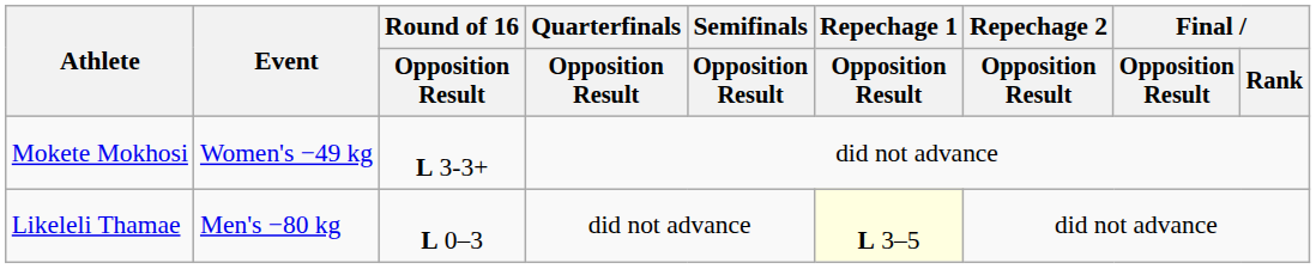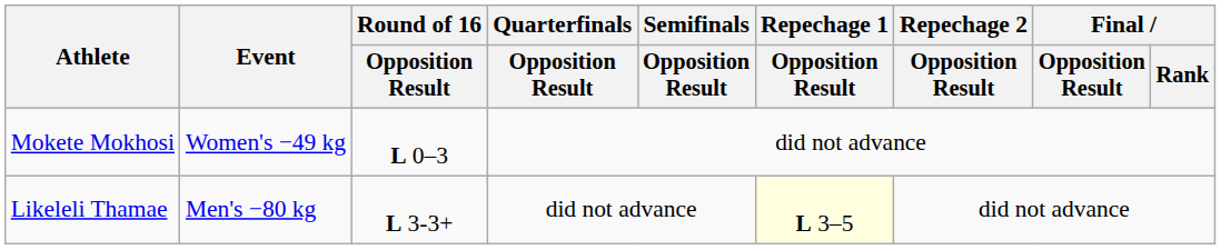 <table class="wikitable" style="font-size:90%;">
 <tr>
 <th rowspan=2>Athlete</th>
 <th rowspan=2>Event</th>
 <th>Round of 16</th>
 <th>Quarterfinals</th>
 <th>Semifinals</th>
 <th>Repechage 1</th>
 <th>Repechage 2</th>
 <th colspan=2>Final / </th>
 </tr>
 <tr style="font-size:95%">
 <th>Opposition<br>Result</th>
 <th>Opposition<br>Result</th>
 <th>Opposition<br>Result</th>
 <th>Opposition<br>Result</th>
 <th>Opposition<br>Result</th>
 <th>Opposition<br>Result</th>
 <th>Rank</th>
 </tr>
 <tr align=center>
 <td align=left><a href='#'>Mokete Mokhosi</a></td>
 <td align=left><a href='#'>Women's −49 kg</a></td>
-<td><br><strong>L</strong> 3-3+</td>
+<td><br><strong>L</strong> 0–3</td>
 <td colspan=6>did not advance</td>
 </tr>
 <tr align=center>
 <td align=left><a href='#'>Likeleli Thamae</a></td>
 <td align=left><a href='#'>Men's −80 kg</a></td>
-<td><br><strong>L</strong> 0–3</td>
+<td><br><strong>L</strong> 3-3+</td>
 <td colspan=2>did not advance</td>
 <td style="background: lightyellow;"><br><strong>L</strong> 3–5</td>
 <td colspan=3>did not advance</td>
 </tr>
 </table>
